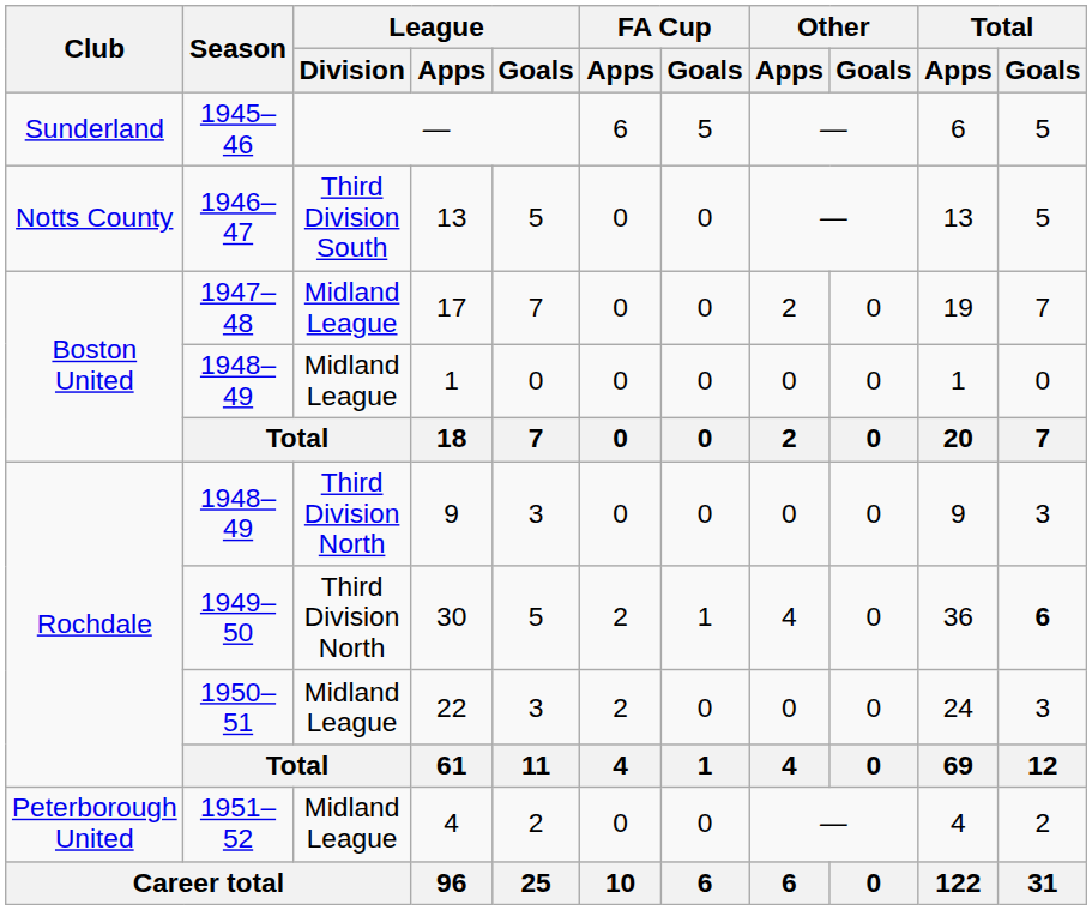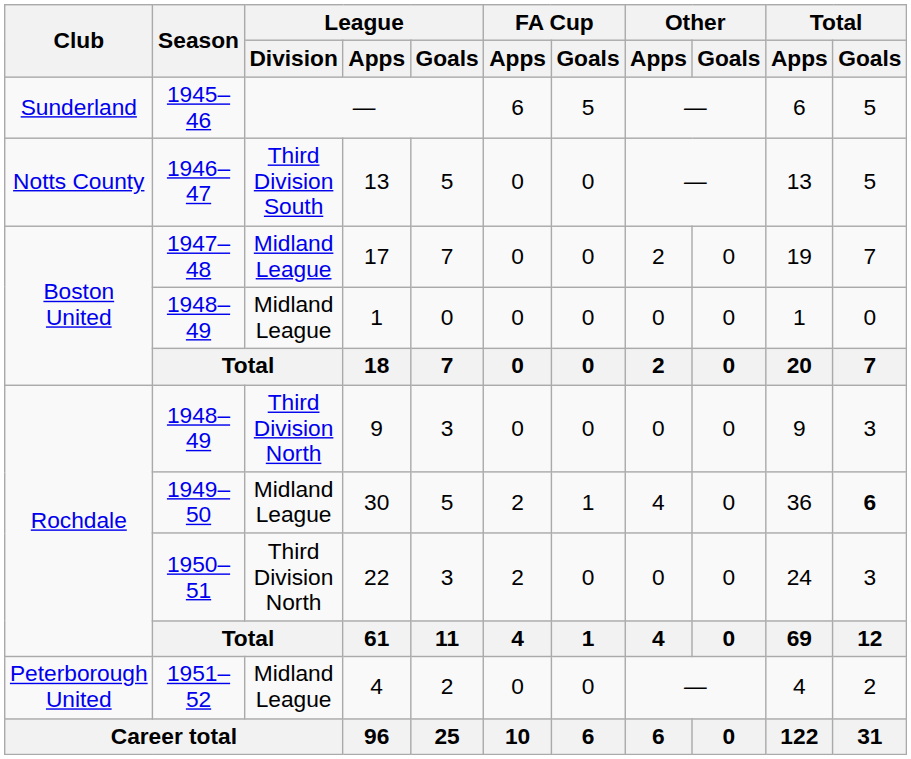 <table class="wikitable" style="text-align: center;">
 <tr>
 <th rowspan="2">Club</th>
 <th rowspan="2">Season</th>
 <th colspan="3">League</th>
 <th colspan="2">FA Cup</th>
 <th colspan="2">Other</th>
 <th colspan="2">Total</th>
 </tr>
 <tr>
 <th>Division</th>
 <th>Apps</th>
 <th>Goals</th>
 <th>Apps</th>
 <th>Goals</th>
 <th>Apps</th>
 <th>Goals</th>
 <th>Apps</th>
 <th>Goals</th>
 </tr>
 <tr>
 <td><a href='#'>Sunderland</a></td>
 <td><a href='#'>1945–46</a></td>
 <td colspan="3"><em>—</em></td>
 <td>6</td>
 <td>5</td>
 <td colspan="2"><em>—</em></td>
 <td>6</td>
 <td>5</td>
 </tr>
 <tr>
 <td><a href='#'>Notts County</a></td>
 <td><a href='#'>1946–47</a></td>
 <td><a href='#'>Third Division South</a></td>
 <td>13</td>
 <td>5</td>
 <td>0</td>
 <td>0</td>
 <td colspan="2"><em>—</em></td>
 <td>13</td>
 <td>5</td>
 </tr>
 <tr>
 <td rowspan="3"><a href='#'>Boston United</a></td>
 <td><a href='#'>1947–48</a></td>
 <td><a href='#'>Midland League</a></td>
 <td>17</td>
 <td>7</td>
 <td>0</td>
 <td>0</td>
 <td>2</td>
 <td>0</td>
 <td>19</td>
 <td>7</td>
 </tr>
 <tr>
 <td><a href='#'>1948–49</a></td>
 <td>Midland League</td>
 <td>1</td>
 <td>0</td>
 <td>0</td>
 <td>0</td>
 <td>0</td>
 <td>0</td>
 <td>1</td>
 <td>0</td>
 </tr>
 <tr>
 <th colspan="2">Total</th>
 <th>18</th>
 <th>7</th>
 <th>0</th>
 <th>0</th>
 <th>2</th>
 <th>0</th>
 <th>20</th>
 <th>7</th>
 </tr>
 <tr>
 <td rowspan="4"><a href='#'>Rochdale</a></td>
 <td><a href='#'>1948–49</a></td>
 <td><a href='#'>Third Division North</a></td>
 <td>9</td>
 <td>3</td>
 <td>0</td>
 <td>0</td>
 <td>0</td>
 <td>0</td>
 <td>9</td>
 <td>3</td>
 </tr>
 <tr>
 <td><a href='#'>1949–50</a></td>
-<td>Third Division North</td>
+<td>Midland League</td>
 <td>30</td>
 <td>5</td>
 <td>2</td>
 <td>1</td>
 <td>4</td>
 <td>0</td>
 <td>36</td>
 <td><strong>6</strong></td>
 </tr>
 <tr>
 <td><a href='#'>1950–51</a></td>
-<td>Midland League</td>
+<td>Third Division North</td>
 <td>22</td>
 <td>3</td>
 <td>2</td>
 <td>0</td>
 <td>0</td>
 <td>0</td>
 <td>24</td>
 <td>3</td>
 </tr>
 <tr>
 <th colspan="2">Total</th>
 <th>61</th>
 <th>11</th>
 <th>4</th>
 <th>1</th>
 <th>4</th>
 <th>0</th>
 <th>69</th>
 <th>12</th>
 </tr>
 <tr>
 <td><a href='#'>Peterborough United</a></td>
 <td><a href='#'>1951–52</a></td>
 <td>Midland League</td>
 <td>4</td>
 <td>2</td>
 <td>0</td>
 <td>0</td>
 <td colspan="2"><em>—</em></td>
 <td>4</td>
 <td>2</td>
 </tr>
 <tr>
 <th colspan="3">Career total</th>
 <th>96</th>
 <th>25</th>
 <th>10</th>
 <th>6</th>
 <th>6</th>
 <th>0</th>
 <th>122</th>
 <th>31</th>
 </tr>
 </table>
